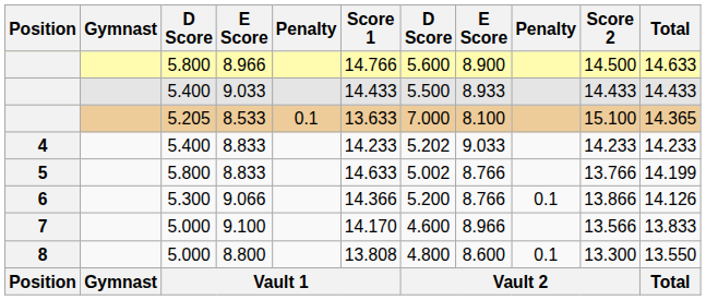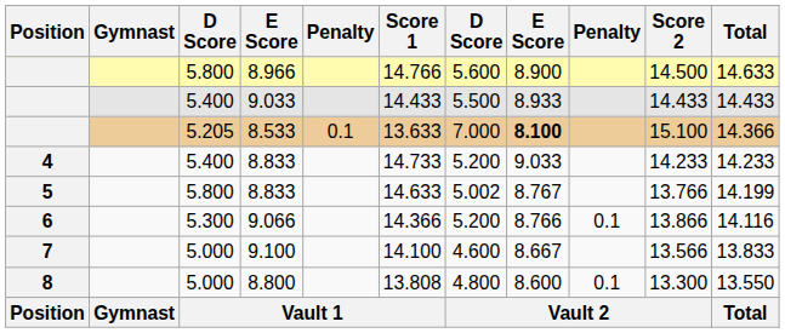 <table class="wikitable sortable" style="text-align:center; font-size:95%">
 <tr>
 <th scope=col>Position</th>
 <th scope=col width="210">Gymnast</th>
 <th scope=col>D Score</th>
 <th scope=col>E Score</th>
 <th scope=col>Penalty</th>
 <th scope=col>Score 1</th>
 <th scope=col>D Score</th>
 <th scope=col>E Score</th>
 <th scope=col>Penalty</th>
 <th scope=col>Score 2</th>
 <th scope=col>Total</th>
 </tr>
 <tr bgcolor=fffcaf>
 <th scope=row></th>
 <td align="left"></td>
 <td>5.800</td>
 <td>8.966</td>
 <td></td>
 <td>14.766</td>
 <td>5.600</td>
 <td>8.900</td>
 <td></td>
 <td>14.500</td>
 <td>14.633</td>
 </tr>
 <tr bgcolor=e5e5e5>
 <th scope=row></th>
 <td align="left"></td>
 <td>5.400</td>
 <td>9.033</td>
 <td></td>
 <td>14.433</td>
 <td>5.500</td>
 <td>8.933</td>
 <td></td>
 <td>14.433</td>
 <td>14.433</td>
 </tr>
 <tr bgcolor=eecc99>
 <th scope=row></th>
 <td align="left"></td>
 <td>5.205</td>
 <td>8.533</td>
 <td>0.1</td>
 <td>13.633</td>
 <td>7.000</td>
-<td>8.100</td>
+<td><strong>8.100</strong></td>
 <td></td>
 <td>15.100</td>
-<td>14.365</td>
+<td>14.366</td>
 </tr>
 <tr>
 <th scope=row>4</th>
 <td align="left"></td>
 <td>5.400</td>
 <td>8.833</td>
 <td></td>
-<td>14.233</td>
-<td>5.202</td>
+<td>14.733</td>
+<td>5.200</td>
 <td>9.033</td>
 <td></td>
 <td>14.233</td>
 <td>14.233</td>
 </tr>
 <tr>
 <th scope=row>5</th>
 <td align="left"></td>
 <td>5.800</td>
 <td>8.833</td>
 <td></td>
 <td>14.633</td>
 <td>5.002</td>
-<td>8.766</td>
+<td>8.767</td>
 <td></td>
 <td>13.766</td>
 <td>14.199</td>
 </tr>
 <tr>
 <th scope=row>6</th>
 <td align="left"></td>
 <td>5.300</td>
 <td>9.066</td>
 <td></td>
 <td>14.366</td>
 <td>5.200</td>
 <td>8.766</td>
 <td>0.1</td>
 <td>13.866</td>
-<td>14.126</td>
+<td>14.116</td>
 </tr>
 <tr>
 <th scope=row>7</th>
 <td align="left"></td>
 <td>5.000</td>
 <td>9.100</td>
 <td></td>
-<td>14.170</td>
+<td>14.100</td>
 <td>4.600</td>
-<td>8.966</td>
+<td>8.667</td>
 <td></td>
 <td>13.566</td>
 <td>13.833</td>
 </tr>
 <tr>
 <th scope=row>8</th>
 <td align="left"></td>
 <td>5.000</td>
 <td>8.800</td>
 <td></td>
 <td>13.808</td>
 <td>4.800</td>
 <td>8.600</td>
 <td>0.1</td>
 <td>13.300</td>
 <td>13.550</td>
 </tr>
 <tr class="sortbottom">
 <th scope=col>Position</th>
 <th scope=col width="210">Gymnast</th>
 <th scope=col colspan="4">Vault 1</th>
 <th scope=col colspan="4">Vault 2</th>
 <th scope=col>Total</th>
 </tr>
 </table>
